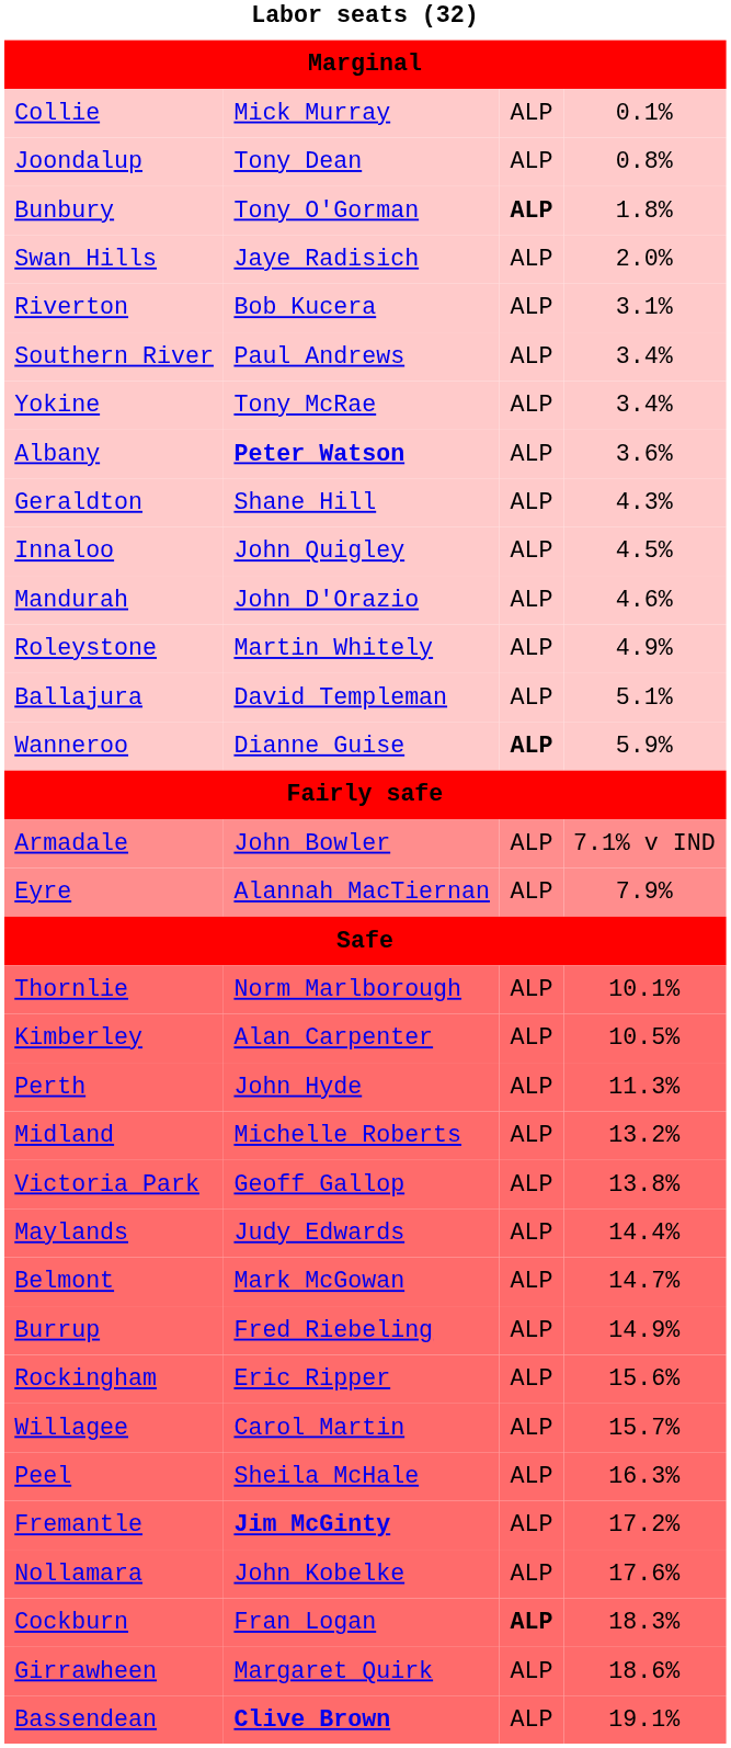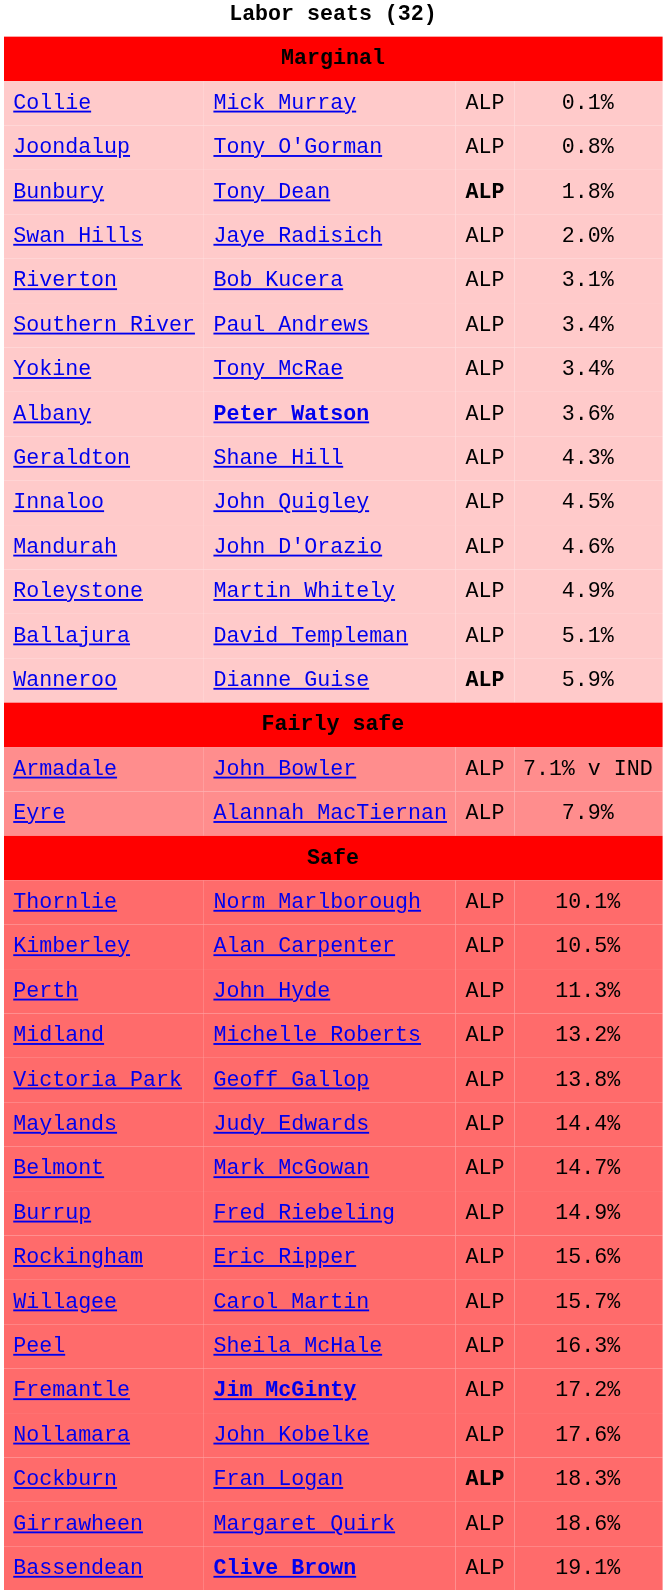 <table class="toccolours" cellpadding="5" cellspacing="0" style="float:left; margin-right:.5em; margin-top:.4em; font-size:90%;">
 <tr>
 <td COLSPAN=4 align="center"><strong>Labor seats (32)</strong></td>
 </tr>
 <tr>
 <td COLSPAN=4 align="center" bgcolor="red"><span><strong>Marginal</strong></span></td>
 </tr>
 <tr>
 <td align="left" bgcolor="FFCACA"><a href='#'>Collie</a></td>
 <td align="left" bgcolor="FFCACA"><a href='#'>Mick Murray</a></td>
 <td align="left" bgcolor="FFCACA">ALP</td>
 <td align="center" bgcolor="FFCACA">0.1%</td>
 </tr>
 <tr>
 <td align="left" bgcolor="FFCACA"><a href='#'>Joondalup</a></td>
-<td align="left" bgcolor="FFCACA"><a href='#'>Tony Dean</a></td>
+<td align="left" bgcolor="FFCACA"><a href='#'>Tony O'Gorman</a></td>
 <td align="left" bgcolor="FFCACA">ALP</td>
 <td align="center" bgcolor="FFCACA">0.8%</td>
 </tr>
 <tr>
 <td align="left" bgcolor="FFCACA"><a href='#'>Bunbury</a></td>
-<td align="left" bgcolor="FFCACA"><a href='#'>Tony O'Gorman</a></td>
+<td align="left" bgcolor="FFCACA"><a href='#'>Tony Dean</a></td>
 <td align="left" bgcolor="FFCACA"><strong>ALP</strong></td>
 <td align="center" bgcolor="FFCACA">1.8%</td>
 </tr>
 <tr>
 <td align="left" bgcolor="FFCACA"><a href='#'>Swan Hills</a></td>
 <td align="left" bgcolor="FFCACA"><a href='#'>Jaye Radisich</a></td>
 <td align="left" bgcolor="FFCACA">ALP</td>
 <td align="center" bgcolor="FFCACA">2.0%</td>
 </tr>
 <tr>
 <td align="left" bgcolor="FFCACA"><a href='#'>Riverton</a></td>
 <td align="left" bgcolor="FFCACA"><a href='#'>Bob Kucera</a></td>
 <td align="left" bgcolor="FFCACA">ALP</td>
 <td align="center" bgcolor="FFCACA">3.1%</td>
 </tr>
 <tr>
 <td align="left" bgcolor="FFCACA"><a href='#'>Southern River</a></td>
 <td align="left" bgcolor="FFCACA"><a href='#'>Paul Andrews</a></td>
 <td align="left" bgcolor="FFCACA">ALP</td>
 <td align="center" bgcolor="FFCACA">3.4%</td>
 </tr>
 <tr>
 <td align="left" bgcolor="FFCACA"><a href='#'>Yokine</a></td>
 <td align="left" bgcolor="FFCACA"><a href='#'>Tony McRae</a></td>
 <td align="left" bgcolor="FFCACA">ALP</td>
 <td align="center" bgcolor="FFCACA">3.4%</td>
 </tr>
 <tr>
 <td align="left" bgcolor="FFCACA"><a href='#'>Albany</a></td>
 <td align="left" bgcolor="FFCACA"><strong><a href='#'>Peter Watson</a></strong></td>
 <td align="left" bgcolor="FFCACA">ALP</td>
 <td align="center" bgcolor="FFCACA">3.6%</td>
 </tr>
 <tr>
 <td align="left" bgcolor="FFCACA"><a href='#'>Geraldton</a></td>
 <td align="left" bgcolor="FFCACA"><a href='#'>Shane Hill</a></td>
 <td align="left" bgcolor="FFCACA">ALP</td>
 <td align="center" bgcolor="FFCACA">4.3%</td>
 </tr>
 <tr>
 <td align="left" bgcolor="FFCACA"><a href='#'>Innaloo</a></td>
 <td align="left" bgcolor="FFCACA"><a href='#'>John Quigley</a></td>
 <td align="left" bgcolor="FFCACA">ALP</td>
 <td align="center" bgcolor="FFCACA">4.5%</td>
 </tr>
 <tr>
 <td align="left" bgcolor="FFCACA"><a href='#'>Mandurah</a></td>
 <td align="left" bgcolor="FFCACA"><a href='#'>John D'Orazio</a></td>
 <td align="left" bgcolor="FFCACA">ALP</td>
 <td align="center" bgcolor="FFCACA">4.6%</td>
 </tr>
 <tr>
 <td align="left" bgcolor="FFCACA"><a href='#'>Roleystone</a></td>
 <td align="left" bgcolor="FFCACA"><a href='#'>Martin Whitely</a></td>
 <td align="left" bgcolor="FFCACA">ALP</td>
 <td align="center" bgcolor="FFCACA">4.9%</td>
 </tr>
 <tr>
 <td align="left" bgcolor="FFCACA"><a href='#'>Ballajura</a></td>
 <td align="left" bgcolor="FFCACA"><a href='#'>David Templeman</a></td>
 <td align="left" bgcolor="FFCACA">ALP</td>
 <td align="center" bgcolor="FFCACA">5.1%</td>
 </tr>
 <tr>
 <td align="left" bgcolor="FFCACA"><a href='#'>Wanneroo</a></td>
 <td align="left" bgcolor="FFCACA"><a href='#'>Dianne Guise</a></td>
 <td align="left" bgcolor="FFCACA"><strong>ALP</strong></td>
 <td align="center" bgcolor="FFCACA">5.9%</td>
 </tr>
 <tr>
 <td COLSPAN=4 align="center" bgcolor="red"><span><strong>Fairly safe</strong></span></td>
 </tr>
 <tr>
 <td align="left" bgcolor="FF8D8D"><a href='#'>Armadale</a></td>
 <td align="left" bgcolor="FF8D8D"><a href='#'>John Bowler</a></td>
 <td align="left" bgcolor="FF8D8D">ALP</td>
 <td align="center" bgcolor="FF8D8D">7.1% v IND</td>
 </tr>
 <tr>
 <td align="left" bgcolor="FF8D8D"><a href='#'>Eyre</a></td>
 <td align="left" bgcolor="FF8D8D"><a href='#'>Alannah MacTiernan</a></td>
 <td align="left" bgcolor="FF8D8D">ALP</td>
 <td align="center" bgcolor="FF8D8D">7.9%</td>
 </tr>
 <tr>
 <td COLSPAN=4 align="center" bgcolor="red"><span><strong>Safe</strong></span></td>
 </tr>
 <tr>
 <td align="left" bgcolor="FF6B6B"><a href='#'>Thornlie</a></td>
 <td align="left" bgcolor="FF6B6B"><a href='#'>Norm Marlborough</a></td>
 <td align="left" bgcolor="FF6B6B">ALP</td>
 <td align="center" bgcolor="FF6B6B">10.1%</td>
 </tr>
 <tr>
 <td align="left" bgcolor="FF6B6B"><a href='#'>Kimberley</a></td>
 <td align="left" bgcolor="FF6B6B"><a href='#'>Alan Carpenter</a></td>
 <td align="left" bgcolor="FF6B6B">ALP</td>
 <td align="center" bgcolor="FF6B6B">10.5%</td>
 </tr>
 <tr>
 <td align="left" bgcolor="FF6B6B"><a href='#'>Perth</a></td>
 <td align="left" bgcolor="FF6B6B"><a href='#'>John Hyde</a></td>
 <td align="left" bgcolor="FF6B6B">ALP</td>
 <td align="center" bgcolor="FF6B6B">11.3%</td>
 </tr>
 <tr>
 <td align="left" bgcolor="FF6B6B"><a href='#'>Midland</a></td>
 <td align="left" bgcolor="FF6B6B"><a href='#'>Michelle Roberts</a></td>
 <td align="left" bgcolor="FF6B6B">ALP</td>
 <td align="center" bgcolor="FF6B6B">13.2%</td>
 </tr>
 <tr>
 <td align="left" bgcolor="FF6B6B"><a href='#'>Victoria Park</a></td>
 <td align="left" bgcolor="FF6B6B"><a href='#'>Geoff Gallop</a></td>
 <td align="left" bgcolor="FF6B6B">ALP</td>
 <td align="center" bgcolor="FF6B6B">13.8%</td>
 </tr>
 <tr>
 <td align="left" bgcolor="FF6B6B"><a href='#'>Maylands</a></td>
 <td align="left" bgcolor="FF6B6B"><a href='#'>Judy Edwards</a></td>
 <td align="left" bgcolor="FF6B6B">ALP</td>
 <td align="center" bgcolor="FF6B6B">14.4%</td>
 </tr>
 <tr>
 <td align="left" bgcolor="FF6B6B"><a href='#'>Belmont</a></td>
 <td align="left" bgcolor="FF6B6B"><a href='#'>Mark McGowan</a></td>
 <td align="left" bgcolor="FF6B6B">ALP</td>
 <td align="center" bgcolor="FF6B6B">14.7%</td>
 </tr>
 <tr>
 <td align="left" bgcolor="FF6B6B"><a href='#'>Burrup</a></td>
 <td align="left" bgcolor="FF6B6B"><a href='#'>Fred Riebeling</a></td>
 <td align="left" bgcolor="FF6B6B">ALP</td>
 <td align="center" bgcolor="FF6B6B">14.9%</td>
 </tr>
 <tr>
 <td align="left" bgcolor="FF6B6B"><a href='#'>Rockingham</a></td>
 <td align="left" bgcolor="FF6B6B"><a href='#'>Eric Ripper</a></td>
 <td align="left" bgcolor="FF6B6B">ALP</td>
 <td align="center" bgcolor="FF6B6B">15.6%</td>
 </tr>
 <tr>
 <td align="left" bgcolor="FF6B6B"><a href='#'>Willagee</a></td>
 <td align="left" bgcolor="FF6B6B"><a href='#'>Carol Martin</a></td>
 <td align="left" bgcolor="FF6B6B">ALP</td>
 <td align="center" bgcolor="FF6B6B">15.7%</td>
 </tr>
 <tr>
 <td align="left" bgcolor="FF6B6B"><a href='#'>Peel</a></td>
 <td align="left" bgcolor="FF6B6B"><a href='#'>Sheila McHale</a></td>
 <td align="left" bgcolor="FF6B6B">ALP</td>
 <td align="center" bgcolor="FF6B6B">16.3%</td>
 </tr>
 <tr>
 <td align="left" bgcolor="FF6B6B"><a href='#'>Fremantle</a></td>
 <td align="left" bgcolor="FF6B6B"><strong><a href='#'>Jim McGinty</a></strong></td>
 <td align="left" bgcolor="FF6B6B">ALP</td>
 <td align="center" bgcolor="FF6B6B">17.2%</td>
 </tr>
 <tr>
 <td align="left" bgcolor="FF6B6B"><a href='#'>Nollamara</a></td>
 <td align="left" bgcolor="FF6B6B"><a href='#'>John Kobelke</a></td>
 <td align="left" bgcolor="FF6B6B">ALP</td>
 <td align="center" bgcolor="FF6B6B">17.6%</td>
 </tr>
 <tr>
 <td align="left" bgcolor="FF6B6B"><a href='#'>Cockburn</a></td>
 <td align="left" bgcolor="FF6B6B"><a href='#'>Fran Logan</a></td>
 <td align="left" bgcolor="FF6B6B"><strong>ALP</strong></td>
 <td align="center" bgcolor="FF6B6B">18.3%</td>
 </tr>
 <tr>
 <td align="left" bgcolor="FF6B6B"><a href='#'>Girrawheen</a></td>
 <td align="left" bgcolor="FF6B6B"><a href='#'>Margaret Quirk</a></td>
 <td align="left" bgcolor="FF6B6B">ALP</td>
 <td align="center" bgcolor="FF6B6B">18.6%</td>
 </tr>
 <tr>
 <td align="left" bgcolor="FF6B6B"><a href='#'>Bassendean</a></td>
 <td align="left" bgcolor="FF6B6B"><strong><a href='#'>Clive Brown</a></strong></td>
 <td align="left" bgcolor="FF6B6B">ALP</td>
 <td align="center" bgcolor="FF6B6B">19.1%</td>
 </tr>
 <tr>
 </tr>
 </table>
